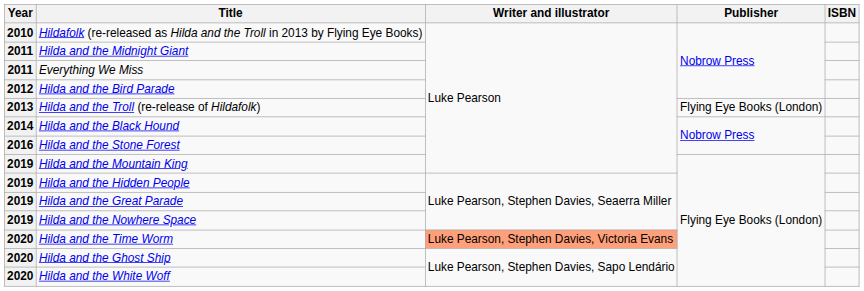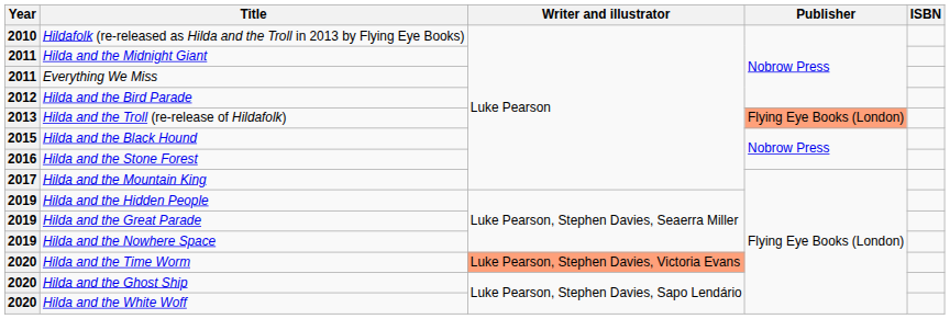 <table class="wikitable">
 <tr>
 <th scope="col">Year</th>
 <th>Title</th>
 <th>Writer and illustrator</th>
 <th>Publisher</th>
 <th>ISBN</th>
 </tr>
 <tr>
 <th scope="row">2010</th>
 <td><em><a href='#'>Hildafolk</a></em> (re-released as <em>Hilda and the Troll</em> in 2013 by Flying Eye Books)</td>
 <td rowspan="8">Luke Pearson</td>
 <td rowspan="4"><a href='#'>Nobrow Press</a></td>
 <td></td>
 </tr>
 <tr>
 <th scope="row">2011</th>
 <td><em><a href='#'>Hilda and the Midnight Giant</a></em></td>
 <td></td>
 </tr>
 <tr>
 <th scope="row">2011</th>
 <td><em>Everything We Miss</em></td>
 <td></td>
 </tr>
 <tr>
 <th scope="row">2012</th>
 <td><em><a href='#'>Hilda and the Bird Parade</a></em></td>
 <td></td>
 </tr>
 <tr>
 <th scope="row">2013</th>
 <td><em><a href='#'>Hilda and the Troll</a></em> (re-release of <em>Hildafolk</em>)</td>
-<td>Flying Eye Books (London)</td>
+<td style="background: lightsalmon;">Flying Eye Books (London)</td>
 <td></td>
 </tr>
 <tr>
-<th scope="row">2014</th>
+<th scope="row">2015</th>
 <td><em><a href='#'>Hilda and the Black Hound</a></em></td>
 <td rowspan="2"><a href='#'>Nobrow Press</a></td>
 <td></td>
 </tr>
 <tr>
 <th scope="row">2016</th>
 <td><em><a href='#'>Hilda and the Stone Forest</a></em></td>
 <td></td>
 </tr>
 <tr>
-<th scope="row">2019</th>
+<th scope="row">2017</th>
 <td><em><a href='#'>Hilda and the Mountain King</a></em></td>
 <td rowspan="8">Flying Eye Books (London)</td>
 <td></td>
 </tr>
 <tr>
 <th scope="row">2019</th>
 <td><em><a href='#'>Hilda and the Hidden People</a></em></td>
 <td rowspan="3">Luke Pearson, Stephen Davies, Seaerra Miller</td>
 <td></td>
 </tr>
 <tr>
 <th scope="row">2019</th>
 <td><em><a href='#'>Hilda and the Great Parade</a></em></td>
 <td></td>
 </tr>
 <tr>
 <th scope="row">2019</th>
 <td><em><a href='#'>Hilda and the Nowhere Space</a></em></td>
 <td></td>
 </tr>
 <tr>
 <th scope="row">2020</th>
 <td><em><a href='#'>Hilda and the Time Worm</a></em></td>
 <td style="background: lightsalmon;">Luke Pearson, Stephen Davies, Victoria Evans</td>
 <td></td>
 </tr>
 <tr>
 <th scope="row">2020</th>
 <td><em><a href='#'>Hilda and the Ghost Ship</a></em></td>
 <td rowspan="2">Luke Pearson, Stephen Davies, Sapo Lendário</td>
 <td></td>
 </tr>
 <tr>
 <th scope="row">2020</th>
 <td><em><a href='#'>Hilda and the White Woff</a></em></td>
 <td></td>
 </tr>
 </table>
